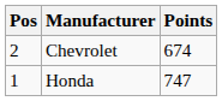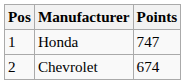 <table class="wikitable" style="font-size: 95%">
 <tr>
 <th>Pos</th>
 <th>Manufacturer</th>
 <th>Points</th>
 </tr>
 <tr>
+<td>1</td>
+<td>Honda</td>
+<td>747</td>
+</tr>
+<tr>
 <td>2</td>
 <td>Chevrolet</td>
 <td>674</td>
 </tr>
-<tr>
-<td>1</td>
-<td>Honda</td>
-<td>747</td>
-</tr>
 </table>
